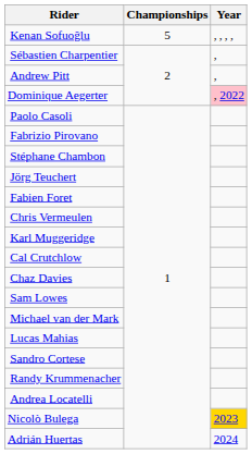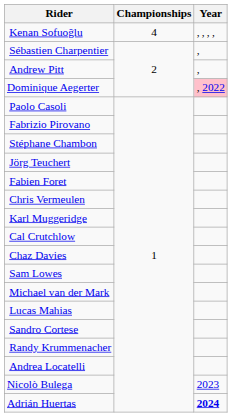 <table class="wikitable" style="font-size:95%;">
 <tr>
 <th>Rider</th>
 <th>Championships</th>
 <th>Year</th>
 </tr>
 <tr>
 <td> <a href='#'>Kenan Sofuoğlu</a></td>
-<td align="center">5</td>
+<td align="center">4</td>
 <td>, , , , </td>
 </tr>
 <tr>
 <td> <a href='#'>Sébastien Charpentier</a></td>
 <td rowspan="3" align="center">2</td>
 <td>, </td>
 </tr>
 <tr>
 <td> <a href='#'>Andrew Pitt</a></td>
 <td>, </td>
 </tr>
 <tr>
 <td> <a href='#'>Dominique Aegerter</a></td>
 <td style="background: pink;">, <a href='#'>2022</a></td>
 </tr>
 <tr>
 <td> <a href='#'>Paolo Casoli</a></td>
 <td rowspan="17" align="center">1</td>
 <td></td>
 </tr>
 <tr>
 <td> <a href='#'>Fabrizio Pirovano</a></td>
 <td></td>
 </tr>
 <tr>
 <td> <a href='#'>Stéphane Chambon</a></td>
 <td></td>
 </tr>
 <tr>
 <td> <a href='#'>Jörg Teuchert</a></td>
 <td></td>
 </tr>
 <tr>
 <td> <a href='#'>Fabien Foret</a></td>
 <td></td>
 </tr>
 <tr>
 <td> <a href='#'>Chris Vermeulen</a></td>
 <td></td>
 </tr>
 <tr>
 <td> <a href='#'>Karl Muggeridge</a></td>
 <td></td>
 </tr>
 <tr>
 <td> <a href='#'>Cal Crutchlow</a></td>
 <td></td>
 </tr>
 <tr>
 <td> <a href='#'>Chaz Davies</a></td>
 <td></td>
 </tr>
 <tr>
 <td> <a href='#'>Sam Lowes</a></td>
 <td></td>
 </tr>
 <tr>
 <td> <a href='#'>Michael van der Mark</a></td>
 <td></td>
 </tr>
 <tr>
 <td> <a href='#'>Lucas Mahias</a></td>
 <td></td>
 </tr>
 <tr>
 <td> <a href='#'>Sandro Cortese</a></td>
 <td></td>
 </tr>
 <tr>
 <td> <a href='#'>Randy Krummenacher</a></td>
 <td></td>
 </tr>
 <tr>
 <td> <a href='#'>Andrea Locatelli</a></td>
 <td></td>
 </tr>
 <tr>
 <td>  <a href='#'>Nicolò Bulega</a></td>
-<td style="background: gold;"><a href='#'>2023</a></td>
+<td><a href='#'>2023</a></td>
 </tr>
 <tr>
 <td> <a href='#'>Adrián Huertas</a></td>
-<td><a href='#'>2024</a></td>
+<td><strong><a href='#'>2024</a></strong></td>
 </tr>
 </table>
